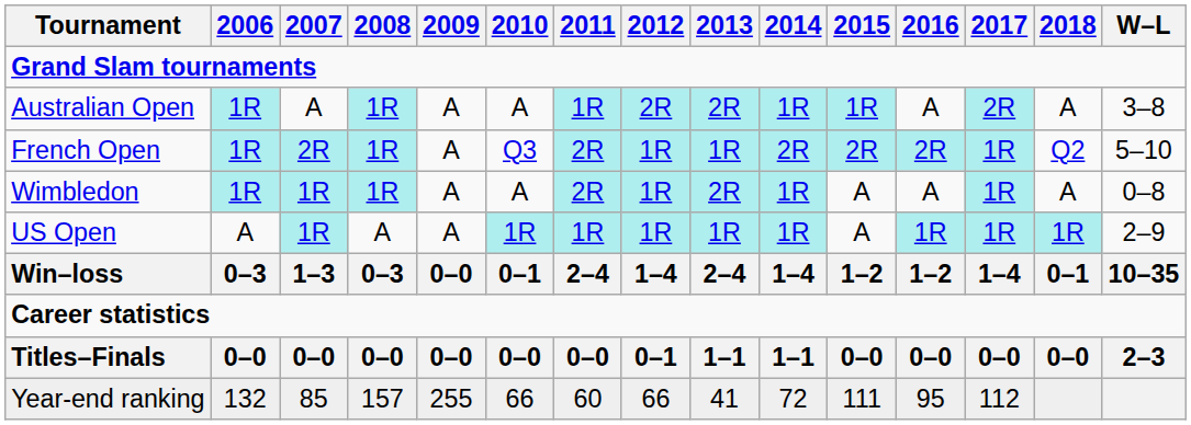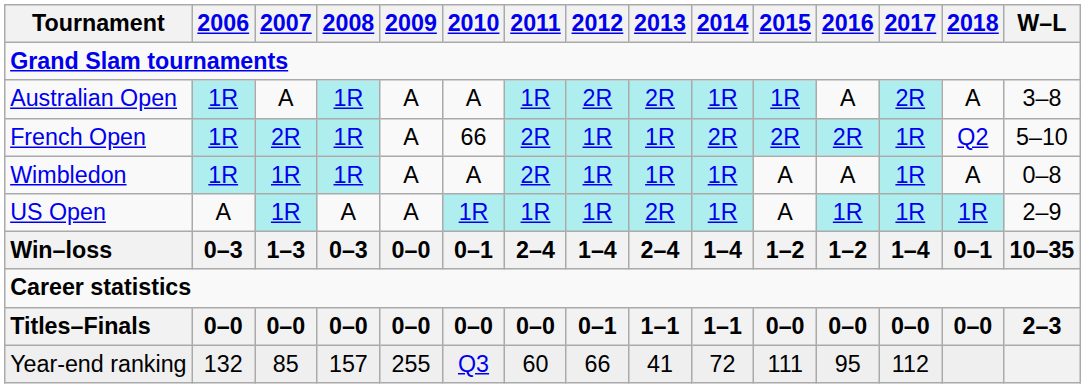 <table class=wikitable style=text-align:center;font-size:97%>
 <tr>
 <th>Tournament</th>
 <th><a href='#'>2006</a></th>
 <th><a href='#'>2007</a></th>
 <th><a href='#'>2008</a></th>
 <th><a href='#'>2009</a></th>
 <th><a href='#'>2010</a></th>
 <th><a href='#'>2011</a></th>
 <th><a href='#'>2012</a></th>
 <th><a href='#'>2013</a></th>
 <th><a href='#'>2014</a></th>
 <th><a href='#'>2015</a></th>
 <th><a href='#'>2016</a></th>
 <th><a href='#'>2017</a></th>
 <th><a href='#'>2018</a></th>
 <th>W–L</th>
 </tr>
 <tr>
 <td colspan=15 align=left><strong><a href='#'>Grand Slam tournaments</a></strong></td>
 </tr>
 <tr>
 <td align=left><a href='#'>Australian Open</a></td>
 <td bgcolor=afeeee><a href='#'>1R</a></td>
 <td>A</td>
 <td bgcolor=afeeee><a href='#'>1R</a></td>
 <td>A</td>
 <td>A</td>
 <td bgcolor=afeeee><a href='#'>1R</a></td>
 <td bgcolor=afeeee><a href='#'>2R</a></td>
 <td bgcolor=afeeee><a href='#'>2R</a></td>
 <td bgcolor=afeeee><a href='#'>1R</a></td>
 <td bgcolor=afeeee><a href='#'>1R</a></td>
 <td>A</td>
 <td bgcolor=afeeee><a href='#'>2R</a></td>
 <td>A</td>
 <td>3–8</td>
 </tr>
 <tr>
 <td align=left><a href='#'>French Open</a></td>
 <td bgcolor=afeeee><a href='#'>1R</a></td>
 <td bgcolor=afeeee><a href='#'>2R</a></td>
 <td bgcolor=afeeee><a href='#'>1R</a></td>
 <td>A</td>
-<td><a href='#'>Q3</a></td>
+<td>66</td>
 <td bgcolor=afeeee><a href='#'>2R</a></td>
 <td bgcolor=afeeee><a href='#'>1R</a></td>
 <td bgcolor=afeeee><a href='#'>1R</a></td>
 <td bgcolor=afeeee><a href='#'>2R</a></td>
 <td bgcolor=afeeee><a href='#'>2R</a></td>
 <td bgcolor=afeeee><a href='#'>2R</a></td>
 <td bgcolor=afeeee><a href='#'>1R</a></td>
 <td><a href='#'>Q2</a></td>
 <td>5–10</td>
 </tr>
 <tr>
 <td align=left><a href='#'>Wimbledon</a></td>
 <td bgcolor=afeeee><a href='#'>1R</a></td>
 <td bgcolor=afeeee><a href='#'>1R</a></td>
 <td bgcolor=afeeee><a href='#'>1R</a></td>
 <td>A</td>
 <td>A</td>
 <td bgcolor=afeeee><a href='#'>2R</a></td>
 <td bgcolor=afeeee><a href='#'>1R</a></td>
-<td bgcolor=afeeee><a href='#'>2R</a></td>
+<td bgcolor=afeeee><a href='#'>1R</a></td>
 <td bgcolor=afeeee><a href='#'>1R</a></td>
 <td>A</td>
 <td>A</td>
 <td bgcolor=afeeee><a href='#'>1R</a></td>
 <td>A</td>
 <td>0–8</td>
 </tr>
 <tr>
 <td align=left><a href='#'>US Open</a></td>
 <td>A</td>
 <td bgcolor=afeeee><a href='#'>1R</a></td>
 <td>A</td>
 <td>A</td>
 <td bgcolor=afeeee><a href='#'>1R</a></td>
 <td bgcolor=afeeee><a href='#'>1R</a></td>
 <td bgcolor=afeeee><a href='#'>1R</a></td>
-<td bgcolor=afeeee><a href='#'>1R</a></td>
+<td bgcolor=afeeee><a href='#'>2R</a></td>
 <td bgcolor=afeeee><a href='#'>1R</a></td>
 <td>A</td>
 <td bgcolor=afeeee><a href='#'>1R</a></td>
 <td bgcolor=afeeee><a href='#'>1R</a></td>
 <td bgcolor=afeeee><a href='#'>1R</a></td>
 <td>2–9</td>
 </tr>
 <tr>
 <th style=text-align:left>Win–loss</th>
 <th>0–3</th>
 <th>1–3</th>
 <th>0–3</th>
 <th>0–0</th>
 <th>0–1</th>
 <th>2–4</th>
 <th>1–4</th>
 <th>2–4</th>
 <th>1–4</th>
 <th>1–2</th>
 <th>1–2</th>
 <th>1–4</th>
 <th>0–1</th>
 <th>10–35</th>
 </tr>
 <tr>
 <td colspan=15 align=left><strong>Career statistics</strong></td>
 </tr>
 <tr>
 <th style=text-align:left>Titles–Finals</th>
 <th>0–0</th>
 <th>0–0</th>
 <th>0–0</th>
 <th>0–0</th>
 <th>0–0</th>
 <th>0–0</th>
 <th>0–1</th>
 <th>1–1</th>
 <th>1–1</th>
 <th>0–0</th>
 <th>0–0</th>
 <th>0–0</th>
 <th>0–0</th>
 <th>2–3</th>
 </tr>
 <tr bgcolor=EFEFEF>
 <td align=left>Year-end ranking</td>
 <td>132</td>
 <td>85</td>
 <td>157</td>
 <td>255</td>
-<td>66</td>
+<td><a href='#'>Q3</a></td>
 <td>60</td>
 <td>66</td>
 <td>41</td>
 <td>72</td>
 <td>111</td>
 <td>95</td>
 <td>112</td>
 <td></td>
 <th></th>
 </tr>
 </table>
